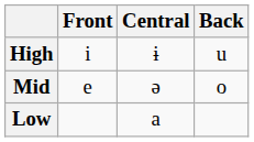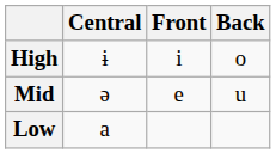 <table class="wikitable">
 <tr>
 <th></th>
+<th>Central</th>
 <th>Front</th>
-<th>Central</th>
 <th>Back</th>
 </tr>
 <tr align="center">
 <th>High</th>
+<td>ɨ</td>
 <td>i</td>
-<td>ɨ</td>
+<td>o</td>
+</tr>
+<tr align="center">
+<th>Mid</th>
+<td>ə</td>
+<td>e</td>
 <td>u</td>
 </tr>
 <tr align="center">
-<th>Mid</th>
-<td>e</td>
-<td>ə</td>
-<td>o</td>
-</tr>
-<tr align="center">
 <th>Low</th>
+<td>a</td>
 <td></td>
-<td>a</td>
 <td></td>
 </tr>
 </table>
